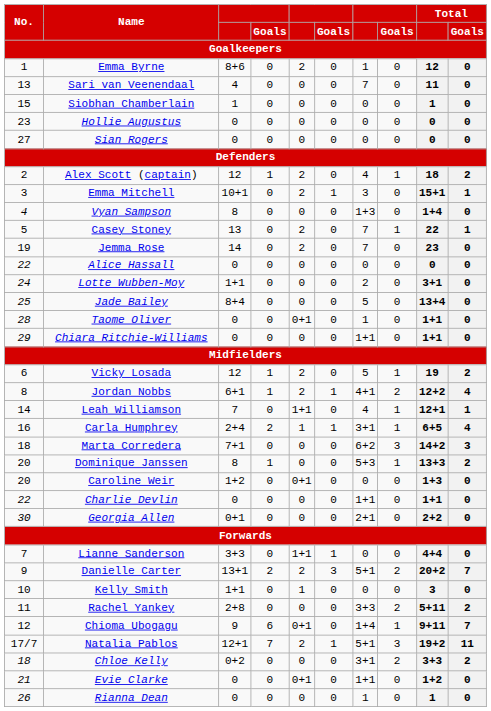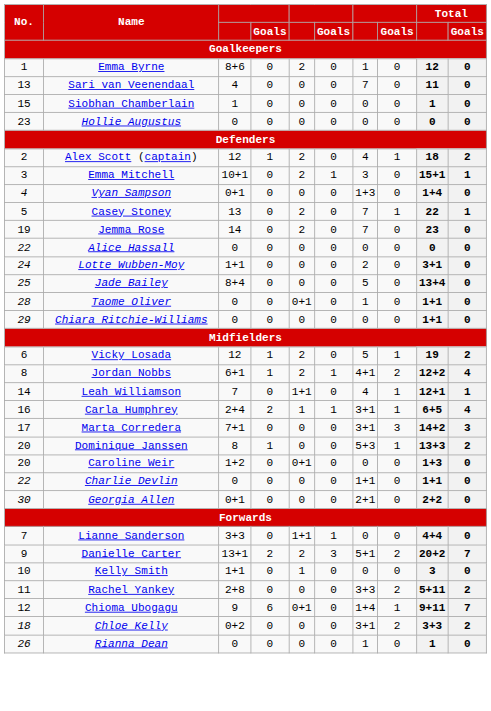 <table class="wikitable" style="text-align:center; font-size:100%; ">
 <tr>
 <th rowspan="2" style="background:#d50000; color:white; text-align:center; width:40px">No.</th>
 <th rowspan="2" style="background:#d50000; color:white; text-align:center;width:200px">Name</th>
 <th colspan="2" style="background:#d50000; color:white; text-align:center;"><a href='#'></a></th>
 <th colspan="2" style="background:#d50000; color:white; text-align:center;"><a href='#'></a></th>
 <th colspan="2" style="background:#d50000; color:white; text-align:center;"></th>
 <th colspan="2" style="background:#d50000; color:white; text-align:center;">Total</th>
 </tr>
 <tr>
 <th style="background:#d50000; color:white; text-align:center;width=50px"></th>
 <th style="background:#d50000; color:white; text-align:center;width=50px">Goals</th>
 <th style="background:#d50000; color:white; text-align:center;width=50px"></th>
 <th style="background:#d50000; color:white; text-align:center;width=50px">Goals</th>
 <th style="background:#d50000; color:white; text-align:center;width=50px"></th>
 <th style="background:#d50000; color:white; text-align:center;width=50px">Goals</th>
 <th style="background:#d50000; color:white; text-align:center;width=50px"></th>
 <th style="background:#d50000; color:white; text-align:center;width=50px">Goals</th>
 </tr>
 <tr>
 <th colspan="10" style="background:#d50000; color:white; text-align:center">Goalkeepers</th>
 </tr>
 <tr>
 <td>1</td>
 <td> <a href='#'>Emma Byrne</a></td>
 <td>8+6</td>
 <td>0</td>
 <td>2</td>
 <td>0</td>
 <td>1</td>
 <td>0</td>
 <th>12</th>
 <th>0</th>
 </tr>
 <tr>
 <td>13</td>
 <td> <a href='#'>Sari van Veenendaal</a></td>
 <td>4</td>
 <td>0</td>
 <td>0</td>
 <td>0</td>
 <td>7</td>
 <td>0</td>
 <th>11</th>
 <th>0</th>
 </tr>
 <tr>
 <td>15</td>
 <td><em></em> <a href='#'>Siobhan Chamberlain</a></td>
 <td>1</td>
 <td>0</td>
 <td>0</td>
 <td>0</td>
 <td>0</td>
 <td>0</td>
 <th>1</th>
 <th>0</th>
 </tr>
 <tr>
 <td>23</td>
 <td><em> <a href='#'>Hollie Augustus</a></em></td>
 <td>0</td>
 <td>0</td>
 <td>0</td>
 <td>0</td>
 <td>0</td>
 <td>0</td>
 <th>0</th>
 <th>0</th>
 </tr>
 <tr>
-<td>27</td>
-<td><em> <a href='#'>Sian Rogers</a></em></td>
-<td>0</td>
-<td>0</td>
-<td>0</td>
-<td>0</td>
-<td>0</td>
-<td>0</td>
-<th>0</th>
-<th>0</th>
-</tr>
-<tr>
 <th colspan="10" style="background:#d50000; color:white; text-align:center">Defenders</th>
 </tr>
 <tr>
 <td>2</td>
 <td> <a href='#'>Alex Scott</a> (<a href='#'>captain</a>)</td>
 <td>12</td>
 <td>1</td>
 <td>2</td>
 <td>0</td>
 <td>4</td>
 <td>1</td>
 <th>18</th>
 <th>2</th>
 </tr>
 <tr>
 <td>3</td>
 <td> <a href='#'>Emma Mitchell</a></td>
 <td>10+1</td>
 <td>0</td>
 <td>2</td>
 <td>1</td>
 <td>3</td>
 <td>0</td>
 <th>15+1</th>
 <th>1</th>
 </tr>
 <tr>
 <td><em>4</em></td>
 <td><em> <a href='#'>Vyan Sampson</a></em></td>
-<td>8</td>
+<td>0+1</td>
 <td>0</td>
 <td>0</td>
 <td>0</td>
 <td>1+3</td>
 <td>0</td>
 <th>1+4</th>
 <th>0</th>
 </tr>
 <tr>
 <td>5</td>
 <td> <a href='#'>Casey Stoney</a></td>
 <td>13</td>
 <td>0</td>
 <td>2</td>
 <td>0</td>
 <td>7</td>
 <td>1</td>
 <th>22</th>
 <th>1</th>
 </tr>
 <tr>
 <td>19</td>
 <td> <a href='#'>Jemma Rose</a></td>
 <td>14</td>
 <td>0</td>
 <td>2</td>
 <td>0</td>
 <td>7</td>
 <td>0</td>
 <th>23</th>
 <th>0</th>
 </tr>
 <tr>
 <td><em>22</em></td>
 <td><em> <a href='#'>Alice Hassall</a></em></td>
 <td>0</td>
 <td>0</td>
 <td>0</td>
 <td>0</td>
 <td>0</td>
 <td>0</td>
 <th>0</th>
 <th>0</th>
 </tr>
 <tr>
 <td><em>24</em></td>
 <td><em> <a href='#'>Lotte Wubben-Moy</a></em></td>
 <td>1+1</td>
 <td>0</td>
 <td>0</td>
 <td>0</td>
 <td>2</td>
 <td>0</td>
 <th>3+1</th>
 <th>0</th>
 </tr>
 <tr>
 <td><em>25</em></td>
 <td><em> <a href='#'>Jade Bailey</a></em></td>
 <td>8+4</td>
 <td>0</td>
 <td>0</td>
 <td>0</td>
 <td>5</td>
 <td>0</td>
 <th>13+4</th>
 <th>0</th>
 </tr>
 <tr>
 <td><em>28</em></td>
 <td><em> <a href='#'>Taome Oliver</a></em></td>
 <td>0</td>
 <td>0</td>
 <td>0+1</td>
 <td>0</td>
 <td>1</td>
 <td>0</td>
 <th>1+1</th>
 <th>0</th>
 </tr>
 <tr>
 <td><em>29</em></td>
 <td><em> <a href='#'>Chiara Ritchie-Williams</a></em></td>
 <td>0</td>
 <td>0</td>
 <td>0</td>
 <td>0</td>
-<td>1+1</td>
+<td>0</td>
 <td>0</td>
 <th>1+1</th>
 <th>0</th>
 </tr>
 <tr>
 <th colspan="10" style="background:#d50000; color:white; text-align:center">Midfielders</th>
 </tr>
 <tr>
 <td>6</td>
 <td> <a href='#'>Vicky Losada</a></td>
 <td>12</td>
 <td>1</td>
 <td>2</td>
 <td>0</td>
 <td>5</td>
 <td>1</td>
 <th>19</th>
 <th>2</th>
 </tr>
 <tr>
 <td>8</td>
 <td> <a href='#'>Jordan Nobbs</a></td>
 <td>6+1</td>
 <td>1</td>
 <td>2</td>
 <td>1</td>
 <td>4+1</td>
 <td>2</td>
 <th>12+2</th>
 <th>4</th>
 </tr>
 <tr>
 <td>14</td>
 <td> <a href='#'>Leah Williamson</a></td>
 <td>7</td>
 <td>0</td>
 <td>1+1</td>
 <td>0</td>
 <td>4</td>
 <td>1</td>
 <th>12+1</th>
 <th>1</th>
 </tr>
 <tr>
 <td>16</td>
 <td> <a href='#'>Carla Humphrey</a></td>
 <td>2+4</td>
 <td>2</td>
 <td>1</td>
 <td>1</td>
 <td>3+1</td>
 <td>1</td>
 <th>6+5</th>
 <th>4</th>
 </tr>
 <tr>
-<td>18</td>
+<td>17</td>
 <td> <a href='#'>Marta Corredera</a></td>
 <td>7+1</td>
 <td>0</td>
 <td>0</td>
 <td>0</td>
-<td>6+2</td>
+<td>3+1</td>
 <td>3</td>
 <th>14+2</th>
 <th>3</th>
 </tr>
 <tr>
 <td>20</td>
 <td> <a href='#'>Dominique Janssen</a></td>
 <td>8</td>
 <td>1</td>
 <td>0</td>
 <td>0</td>
 <td>5+3</td>
 <td>1</td>
 <th>13+3</th>
 <th>2</th>
 </tr>
 <tr>
 <td>20</td>
 <td> <a href='#'>Caroline Weir</a></td>
 <td>1+2</td>
 <td>0</td>
 <td>0+1</td>
 <td>0</td>
 <td>0</td>
 <td>0</td>
 <th>1+3</th>
 <th>0</th>
 </tr>
 <tr>
 <td><em>22</em></td>
 <td><em> <a href='#'>Charlie Devlin</a></em></td>
 <td>0</td>
 <td>0</td>
 <td>0</td>
 <td>0</td>
 <td>1+1</td>
 <td>0</td>
 <th>1+1</th>
 <th>0</th>
 </tr>
 <tr>
 <td><em>30</em></td>
 <td><em> <a href='#'>Georgia Allen</a></em></td>
 <td>0+1</td>
 <td>0</td>
 <td>0</td>
 <td>0</td>
 <td>2+1</td>
 <td>0</td>
 <th>2+2</th>
 <th>0</th>
 </tr>
 <tr>
 <th colspan="10" style="background:#d50000; color:white; text-align:center">Forwards</th>
 </tr>
 <tr>
 <td>7</td>
 <td> <a href='#'>Lianne Sanderson</a></td>
 <td>3+3</td>
 <td>0</td>
 <td>1+1</td>
 <td>1</td>
 <td>0</td>
 <td>0</td>
 <th>4+4</th>
 <th>0</th>
 </tr>
 <tr>
 <td>9</td>
 <td> <a href='#'>Danielle Carter</a></td>
 <td>13+1</td>
 <td>2</td>
 <td>2</td>
 <td>3</td>
 <td>5+1</td>
 <td>2</td>
 <th>20+2</th>
 <th>7</th>
 </tr>
 <tr>
 <td>10</td>
 <td> <a href='#'>Kelly Smith</a></td>
 <td>1+1</td>
 <td>0</td>
 <td>1</td>
 <td>0</td>
 <td>0</td>
 <td>0</td>
 <th>3</th>
 <th>0</th>
 </tr>
 <tr>
 <td>11</td>
 <td> <a href='#'>Rachel Yankey</a></td>
 <td>2+8</td>
 <td>0</td>
 <td>0</td>
 <td>0</td>
 <td>3+3</td>
 <td>2</td>
 <th>5+11</th>
 <th>2</th>
 </tr>
 <tr>
 <td>12</td>
 <td> <a href='#'>Chioma Ubogagu</a></td>
 <td>9</td>
 <td>6</td>
 <td>0+1</td>
 <td>0</td>
 <td>1+4</td>
 <td>1</td>
 <th>9+11</th>
 <th>7</th>
 </tr>
 <tr>
-<td>17/7</td>
-<td> <a href='#'>Natalia Pablos</a></td>
-<td>12+1</td>
-<td>7</td>
-<td>2</td>
-<td>1</td>
-<td>5+1</td>
-<td>3</td>
-<th>19+2</th>
-<th>11</th>
-</tr>
-<tr>
 <td><em>18</em></td>
 <td><em> <a href='#'>Chloe Kelly</a></em></td>
 <td>0+2</td>
 <td>0</td>
 <td>0</td>
 <td>0</td>
 <td>3+1</td>
 <td>2</td>
 <th>3+3</th>
 <th>2</th>
-</tr>
-<tr>
-<td><em>21</em></td>
-<td><em> <a href='#'>Evie Clarke</a></em></td>
-<td>0</td>
-<td>0</td>
-<td>0+1</td>
-<td>0</td>
-<td>1+1</td>
-<td>0</td>
-<th>1+2</th>
-<th>0</th>
 </tr>
 <tr>
 <td><em>26</em></td>
 <td><em> <a href='#'>Rianna Dean</a></em></td>
 <td>0</td>
 <td>0</td>
 <td>0</td>
 <td>0</td>
 <td>1</td>
 <td>0</td>
 <th>1</th>
 <th>0</th>
 </tr>
 </table>
